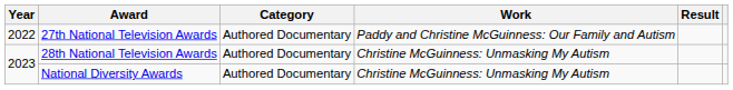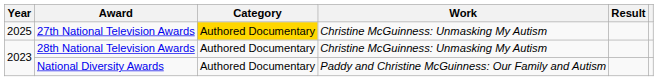 <table class="wikitable">
 <tr>
 <th scope=col>Year</th>
 <th scope=col>Award</th>
 <th scope=col>Category</th>
 <th scope=col>Work</th>
 <th scope=col>Result</th>
 <th scope=col></th>
 </tr>
 <tr>
-<td>2022</td>
+<td>2025</td>
 <td><a href='#'>27th National Television Awards</a></td>
-<td>Authored Documentary</td>
-<td><em>Paddy and Christine McGuinness: Our Family and Autism</em></td>
+<td style="background: gold;">Authored Documentary</td>
+<td><em>Christine McGuinness: Unmasking My Autism</em></td>
 <td></td>
 <td style="text-align:center;"></td>
 </tr>
 <tr>
 <td rowspan="2">2023</td>
 <td><a href='#'>28th National Television Awards</a></td>
 <td>Authored Documentary</td>
 <td><em>Christine McGuinness: Unmasking My Autism</em></td>
 <td></td>
 <td style="text-align:center;"></td>
 </tr>
 <tr>
 <td><a href='#'>National Diversity Awards</a></td>
 <td>Authored Documentary</td>
-<td><em>Christine McGuinness: Unmasking My Autism</em></td>
+<td><em>Paddy and Christine McGuinness: Our Family and Autism</em></td>
 <td></td>
 <td style="text-align:center;"></td>
 </tr>
 </table>
